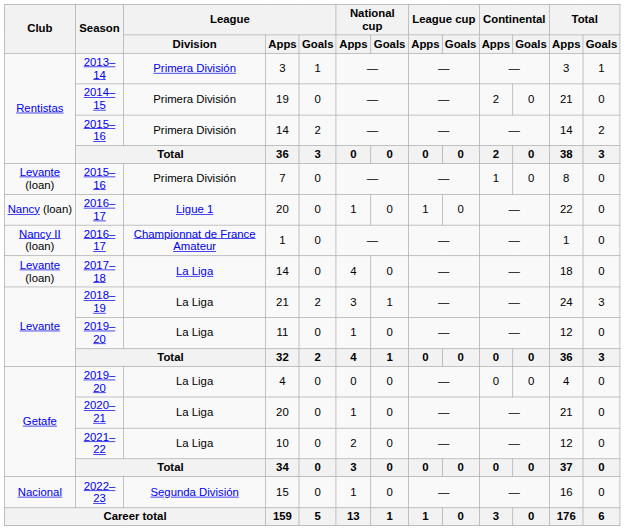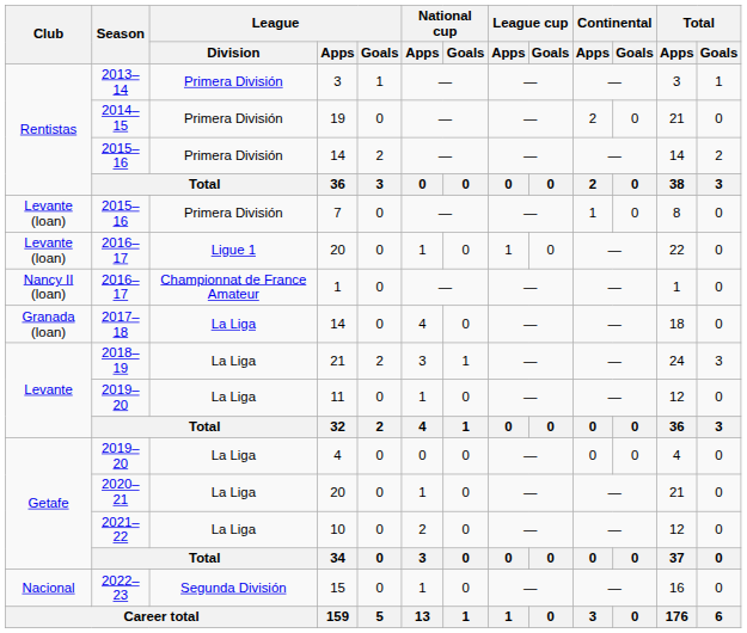 <table class="wikitable" style="text-align:center">
 <tr>
 <th rowspan="2">Club</th>
 <th rowspan="2">Season</th>
 <th colspan="3">League</th>
 <th colspan="2">National cup</th>
 <th colspan="2">League cup</th>
 <th colspan="2">Continental</th>
 <th colspan="2">Total</th>
 </tr>
 <tr>
 <th>Division</th>
 <th>Apps</th>
 <th>Goals</th>
 <th>Apps</th>
 <th>Goals</th>
 <th>Apps</th>
 <th>Goals</th>
 <th>Apps</th>
 <th>Goals</th>
 <th>Apps</th>
 <th>Goals</th>
 </tr>
 <tr>
 <td rowspan="4"><a href='#'>Rentistas</a></td>
 <td><a href='#'>2013–14</a></td>
 <td><a href='#'>Primera División</a></td>
 <td>3</td>
 <td>1</td>
 <td colspan="2">—</td>
 <td colspan="2">—</td>
 <td colspan="2">—</td>
 <td>3</td>
 <td>1</td>
 </tr>
 <tr>
 <td><a href='#'>2014–15</a></td>
 <td>Primera División</td>
 <td>19</td>
 <td>0</td>
 <td colspan="2">—</td>
 <td colspan="2">—</td>
 <td>2</td>
 <td>0</td>
 <td>21</td>
 <td>0</td>
 </tr>
 <tr>
 <td><a href='#'>2015–16</a></td>
 <td>Primera División</td>
 <td>14</td>
 <td>2</td>
 <td colspan="2">—</td>
 <td colspan="2">—</td>
 <td colspan="2">—</td>
 <td>14</td>
 <td>2</td>
 </tr>
 <tr>
 <th colspan="2">Total</th>
 <th>36</th>
 <th>3</th>
 <th>0</th>
 <th>0</th>
 <th>0</th>
 <th>0</th>
 <th>2</th>
 <th>0</th>
 <th>38</th>
 <th>3</th>
 </tr>
 <tr>
 <td><a href='#'>Levante</a> (loan)</td>
 <td><a href='#'>2015–16</a></td>
 <td>Primera División</td>
 <td>7</td>
 <td>0</td>
 <td colspan="2">—</td>
 <td colspan="2">—</td>
 <td>1</td>
 <td>0</td>
 <td>8</td>
 <td>0</td>
 </tr>
 <tr>
-<td><a href='#'>Nancy</a> (loan)</td>
+<td><a href='#'>Levante</a> (loan)</td>
 <td><a href='#'>2016–17</a></td>
 <td><a href='#'>Ligue 1</a></td>
 <td>20</td>
 <td>0</td>
 <td>1</td>
 <td>0</td>
 <td>1</td>
 <td>0</td>
 <td colspan="2">—</td>
 <td>22</td>
 <td>0</td>
 </tr>
 <tr>
 <td><a href='#'>Nancy II</a> (loan)</td>
 <td><a href='#'>2016–17</a></td>
 <td><a href='#'>Championnat de France Amateur</a></td>
 <td>1</td>
 <td>0</td>
 <td colspan="2">—</td>
 <td colspan="2">—</td>
 <td colspan="2">—</td>
 <td>1</td>
 <td>0</td>
 </tr>
 <tr>
-<td><a href='#'>Levante</a> (loan)</td>
+<td><a href='#'>Granada</a> (loan)</td>
 <td><a href='#'>2017–18</a></td>
 <td><a href='#'>La Liga</a></td>
 <td>14</td>
 <td>0</td>
 <td>4</td>
 <td>0</td>
 <td colspan="2">—</td>
 <td colspan="2">—</td>
 <td>18</td>
 <td>0</td>
 </tr>
 <tr>
 <td rowspan="3"><a href='#'>Levante</a></td>
 <td><a href='#'>2018–19</a></td>
 <td>La Liga</td>
 <td>21</td>
 <td>2</td>
 <td>3</td>
 <td>1</td>
 <td colspan="2">—</td>
 <td colspan="2">—</td>
 <td>24</td>
 <td>3</td>
 </tr>
 <tr>
 <td><a href='#'>2019–20</a></td>
 <td>La Liga</td>
 <td>11</td>
 <td>0</td>
 <td>1</td>
 <td>0</td>
 <td colspan="2">—</td>
 <td colspan="2">—</td>
 <td>12</td>
 <td>0</td>
 </tr>
 <tr>
 <th colspan="2">Total</th>
 <th>32</th>
 <th>2</th>
 <th>4</th>
 <th>1</th>
 <th>0</th>
 <th>0</th>
 <th>0</th>
 <th>0</th>
 <th>36</th>
 <th>3</th>
 </tr>
 <tr>
 <td rowspan="4"><a href='#'>Getafe</a></td>
 <td><a href='#'>2019–20</a></td>
 <td>La Liga</td>
 <td>4</td>
 <td>0</td>
 <td>0</td>
 <td>0</td>
 <td colspan="2">—</td>
 <td>0</td>
 <td>0</td>
 <td>4</td>
 <td>0</td>
 </tr>
 <tr>
 <td><a href='#'>2020–21</a></td>
 <td>La Liga</td>
 <td>20</td>
 <td>0</td>
 <td>1</td>
 <td>0</td>
 <td colspan="2">—</td>
 <td colspan="2">—</td>
 <td>21</td>
 <td>0</td>
 </tr>
 <tr>
 <td><a href='#'>2021–22</a></td>
 <td>La Liga</td>
 <td>10</td>
 <td>0</td>
 <td>2</td>
 <td>0</td>
 <td colspan="2">—</td>
 <td colspan="2">—</td>
 <td>12</td>
 <td>0</td>
 </tr>
 <tr>
 <th colspan="2">Total</th>
 <th>34</th>
 <th>0</th>
 <th>3</th>
 <th>0</th>
 <th>0</th>
 <th>0</th>
 <th>0</th>
 <th>0</th>
 <th>37</th>
 <th>0</th>
 </tr>
 <tr>
 <td><a href='#'>Nacional</a></td>
 <td><a href='#'>2022–23</a></td>
 <td><a href='#'>Segunda División</a></td>
 <td>15</td>
 <td>0</td>
 <td>1</td>
 <td>0</td>
 <td colspan="2">—</td>
 <td colspan="2">—</td>
 <td>16</td>
 <td>0</td>
 </tr>
 <tr>
 <th colspan="3">Career total</th>
 <th>159</th>
 <th>5</th>
 <th>13</th>
 <th>1</th>
 <th>1</th>
 <th>0</th>
 <th>3</th>
 <th>0</th>
 <th>176</th>
 <th>6</th>
 </tr>
 </table>
